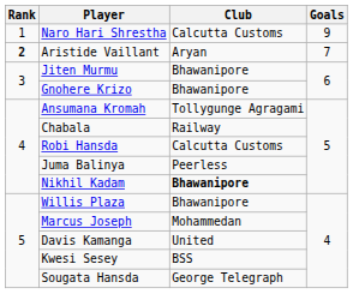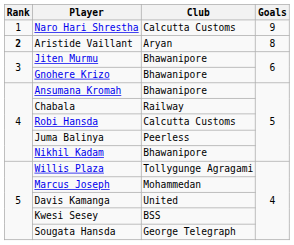 <table class="wikitable" style="text-align: center">
 <tr>
 <th>Rank</th>
 <th>Player</th>
 <th>Club</th>
 <th>Goals</th>
 </tr>
 <tr>
 <td rowspan="1" align="center">1</td>
 <td align="left"> <a href='#'>Naro Hari Shrestha</a></td>
 <td align="left">Calcutta Customs</td>
 <td rowspan="1" align="center">9</td>
 </tr>
 <tr>
 <td rowspan="1" align="center"><strong>2</strong></td>
 <td align="left"> Aristide Vaillant</td>
 <td align="left">Aryan</td>
-<td rowspan="1" align="center">7</td>
+<td rowspan="1" align="center">8</td>
 </tr>
 <tr>
 <td rowspan="2" align="center">3</td>
 <td align="left"> <a href='#'>Jiten Murmu</a></td>
 <td align="left">Bhawanipore</td>
 <td rowspan="2" align="center">6</td>
 </tr>
 <tr>
 <td align="left"> <a href='#'>Gnohere Krizo</a></td>
 <td align="left">Bhawanipore</td>
 </tr>
 <tr>
 <td rowspan="5" align="center">4</td>
 <td align="left"> <a href='#'>Ansumana Kromah</a></td>
-<td align="left">Tollygunge Agragami</td>
+<td align="left">Bhawanipore</td>
 <td rowspan="5" align="center">5</td>
 </tr>
 <tr>
 <td align="left"> Chabala</td>
 <td align="left">Railway</td>
 </tr>
 <tr>
 <td align="left"> <a href='#'>Robi Hansda</a></td>
 <td align="left">Calcutta Customs</td>
 </tr>
 <tr>
 <td align="left"> Juma Balinya</td>
 <td align="left">Peerless</td>
 </tr>
 <tr>
 <td align="left"> <a href='#'>Nikhil Kadam</a></td>
-<td align="left"><strong>Bhawanipore</strong></td>
+<td align="left">Bhawanipore</td>
 </tr>
 <tr>
 <td rowspan="5" align="center">5</td>
 <td align="left"> <a href='#'>Willis Plaza</a></td>
-<td align="left">Bhawanipore</td>
+<td align="left">Tollygunge Agragami</td>
 <td rowspan="5" align="center">4</td>
 </tr>
 <tr>
 <td align="left"> <a href='#'>Marcus Joseph</a></td>
 <td align="left">Mohammedan</td>
 </tr>
 <tr>
 <td align="left"> Davis Kamanga</td>
 <td align="left">United</td>
 </tr>
 <tr>
 <td align="left"> Kwesi Sesey</td>
 <td align="left">BSS</td>
 </tr>
 <tr>
 <td align="left"> Sougata Hansda</td>
 <td align="left">George Telegraph</td>
 </tr>
 </table>
